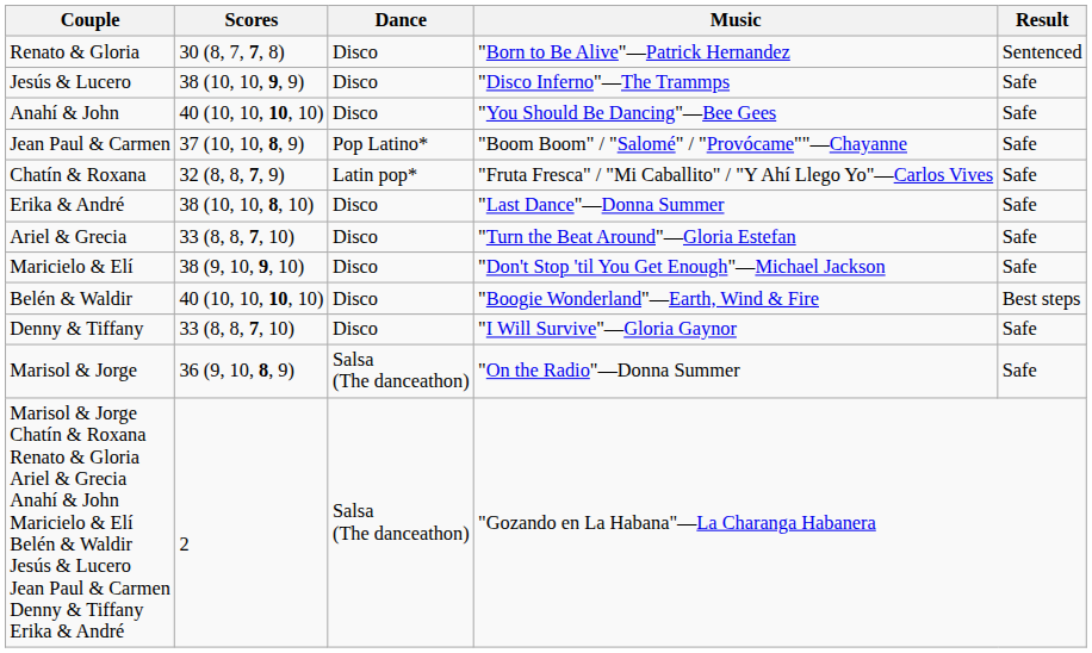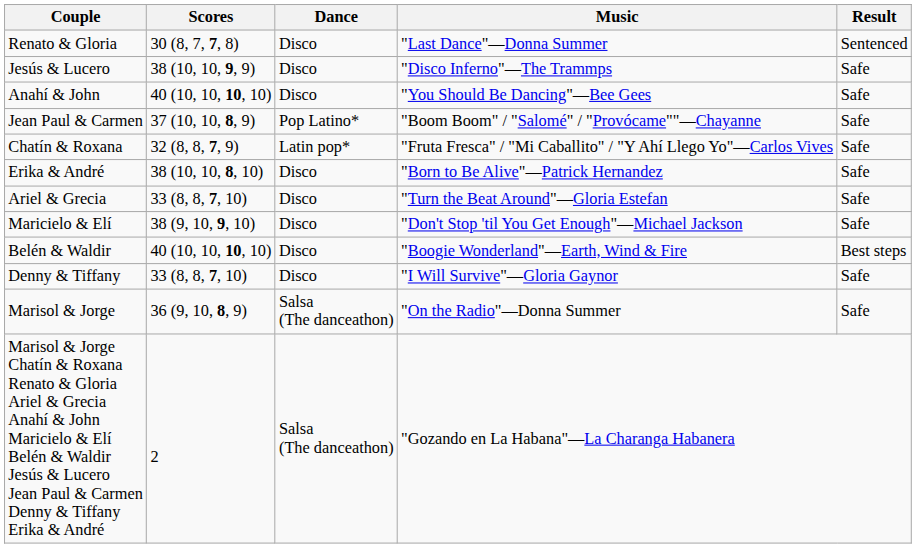 <table class="wikitable sortable" style="width:95%; white-space:nowrap;">
 <tr>
 <th style="width:15%;">Couple</th>
 <th style="width:14%;">Scores</th>
 <th style="width:14%;">Dance</th>
 <th style="width:40%;">Music</th>
 <th style="width:12%;">Result</th>
 </tr>
 <tr>
 <td>Renato & Gloria</td>
 <td>30 (8, 7, <strong>7</strong>, 8)</td>
 <td>Disco</td>
-<td>"<a href='#'>Born to Be Alive</a>"—<a href='#'>Patrick Hernandez</a></td>
+<td>"<a href='#'>Last Dance</a>"—<a href='#'>Donna Summer</a></td>
 <td>Sentenced</td>
 </tr>
 <tr>
 <td>Jesús & Lucero</td>
 <td>38 (10, 10, <strong>9</strong>, 9)</td>
 <td>Disco</td>
 <td>"<a href='#'>Disco Inferno</a>"—<a href='#'>The Trammps</a></td>
 <td>Safe</td>
 </tr>
 <tr>
 <td>Anahí & John</td>
 <td>40 (10, 10, <strong>10</strong>, 10)</td>
 <td>Disco</td>
 <td>"<a href='#'>You Should Be Dancing</a>"—<a href='#'>Bee Gees</a></td>
 <td>Safe</td>
 </tr>
 <tr>
 <td>Jean Paul & Carmen</td>
 <td>37 (10, 10, <strong>8</strong>, 9)</td>
 <td>Pop Latino*</td>
 <td>"Boom Boom" / "<a href='#'>Salomé</a>" / "<a href='#'>Provócame</a>""—<a href='#'>Chayanne</a></td>
 <td>Safe</td>
 </tr>
 <tr>
 <td>Chatín & Roxana</td>
 <td>32 (8, 8, <strong>7</strong>, 9)</td>
 <td>Latin pop*</td>
 <td>"Fruta Fresca" / "Mi Caballito" / "Y Ahí Llego Yo"—<a href='#'>Carlos Vives</a></td>
 <td>Safe</td>
 </tr>
 <tr>
 <td>Erika & André</td>
 <td>38 (10, 10, <strong>8</strong>, 10)</td>
 <td>Disco</td>
-<td>"<a href='#'>Last Dance</a>"—<a href='#'>Donna Summer</a></td>
+<td>"<a href='#'>Born to Be Alive</a>"—<a href='#'>Patrick Hernandez</a></td>
 <td>Safe</td>
 </tr>
 <tr>
 <td>Ariel & Grecia</td>
 <td>33 (8, 8, <strong>7</strong>, 10)</td>
 <td>Disco</td>
 <td>"<a href='#'>Turn the Beat Around</a>"—<a href='#'>Gloria Estefan</a></td>
 <td>Safe</td>
 </tr>
 <tr>
 <td>Maricielo & Elí</td>
 <td>38 (9, 10, <strong>9</strong>, 10)</td>
 <td>Disco</td>
 <td>"<a href='#'>Don't Stop 'til You Get Enough</a>"—<a href='#'>Michael Jackson</a></td>
 <td>Safe</td>
 </tr>
 <tr>
 <td>Belén & Waldir</td>
 <td>40 (10, 10, <strong>10</strong>, 10)</td>
 <td>Disco</td>
 <td>"<a href='#'>Boogie Wonderland</a>"—<a href='#'>Earth, Wind & Fire</a></td>
 <td>Best steps</td>
 </tr>
 <tr>
 <td>Denny & Tiffany</td>
 <td>33 (8, 8, <strong>7</strong>, 10)</td>
 <td>Disco</td>
 <td>"<a href='#'>I Will Survive</a>"—<a href='#'>Gloria Gaynor</a></td>
 <td>Safe</td>
 </tr>
 <tr>
 <td>Marisol & Jorge</td>
 <td>36 (9, 10, <strong>8</strong>, 9)</td>
 <td>Salsa<br>(The danceathon)</td>
 <td>"<a href='#'>On the Radio</a>"—Donna Summer</td>
 <td>Safe</td>
 </tr>
 <tr>
 <td>Marisol & Jorge<br>Chatín & Roxana<br>Renato & Gloria<br>Ariel & Grecia<br>Anahí & John<br>Maricielo & Elí<br>Belén & Waldir<br>Jesús & Lucero<br>Jean Paul & Carmen<br>Denny & Tiffany<br>Erika & André</td>
 <td valign="top"><br><br><br><br><br><br>2</td>
 <td>Salsa<br>(The danceathon)</td>
 <td colspan=2>"Gozando en La Habana"—<a href='#'>La Charanga Habanera</a></td>
 </tr>
 </table>
